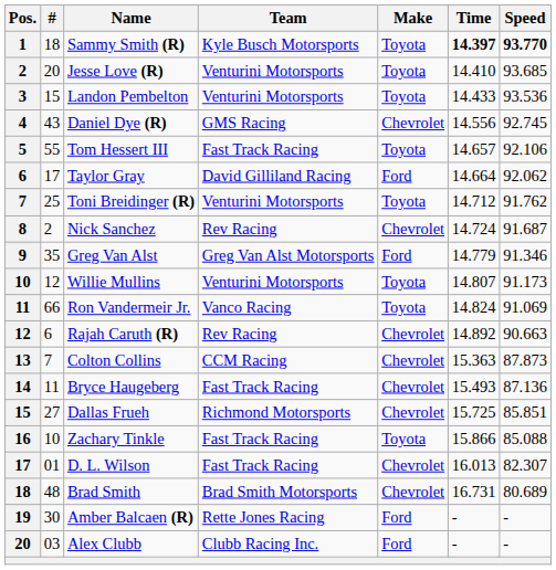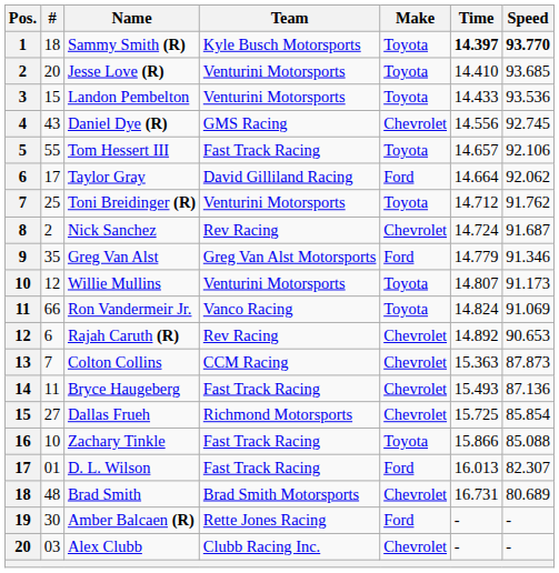 <table class="wikitable" style="font-size:95%">
 <tr>
 <th>Pos.</th>
 <th>#</th>
 <th>Name</th>
 <th>Team</th>
 <th>Make</th>
 <th>Time</th>
 <th>Speed</th>
 </tr>
 <tr>
 <th>1</th>
 <td>18</td>
 <td><a href='#'>Sammy Smith</a> <strong>(R)</strong></td>
 <td><a href='#'>Kyle Busch Motorsports</a></td>
 <td><a href='#'>Toyota</a></td>
 <td><strong>14.397</strong></td>
 <td><strong>93.770</strong></td>
 </tr>
 <tr>
 <th>2</th>
 <td>20</td>
 <td><a href='#'>Jesse Love</a> <strong>(R)</strong></td>
 <td><a href='#'>Venturini Motorsports</a></td>
 <td><a href='#'>Toyota</a></td>
 <td>14.410</td>
 <td>93.685</td>
 </tr>
 <tr>
 <th>3</th>
 <td>15</td>
 <td><a href='#'>Landon Pembelton</a></td>
 <td><a href='#'>Venturini Motorsports</a></td>
 <td><a href='#'>Toyota</a></td>
 <td>14.433</td>
 <td>93.536</td>
 </tr>
 <tr>
 <th>4</th>
 <td>43</td>
 <td><a href='#'>Daniel Dye</a> <strong>(R)</strong></td>
 <td><a href='#'>GMS Racing</a></td>
 <td><a href='#'>Chevrolet</a></td>
 <td>14.556</td>
 <td>92.745</td>
 </tr>
 <tr>
 <th>5</th>
 <td>55</td>
 <td><a href='#'>Tom Hessert III</a></td>
 <td><a href='#'>Fast Track Racing</a></td>
 <td><a href='#'>Toyota</a></td>
 <td>14.657</td>
 <td>92.106</td>
 </tr>
 <tr>
 <th>6</th>
 <td>17</td>
 <td><a href='#'>Taylor Gray</a></td>
 <td><a href='#'>David Gilliland Racing</a></td>
 <td><a href='#'>Ford</a></td>
 <td>14.664</td>
 <td>92.062</td>
 </tr>
 <tr>
 <th>7</th>
 <td>25</td>
 <td><a href='#'>Toni Breidinger</a> <strong>(R)</strong></td>
 <td><a href='#'>Venturini Motorsports</a></td>
 <td><a href='#'>Toyota</a></td>
 <td>14.712</td>
 <td>91.762</td>
 </tr>
 <tr>
 <th>8</th>
 <td>2</td>
 <td><a href='#'>Nick Sanchez</a></td>
 <td><a href='#'>Rev Racing</a></td>
 <td><a href='#'>Chevrolet</a></td>
 <td>14.724</td>
 <td>91.687</td>
 </tr>
 <tr>
 <th>9</th>
 <td>35</td>
 <td><a href='#'>Greg Van Alst</a></td>
 <td><a href='#'>Greg Van Alst Motorsports</a></td>
 <td><a href='#'>Ford</a></td>
 <td>14.779</td>
 <td>91.346</td>
 </tr>
 <tr>
 <th>10</th>
 <td>12</td>
 <td><a href='#'>Willie Mullins</a></td>
 <td><a href='#'>Venturini Motorsports</a></td>
 <td><a href='#'>Toyota</a></td>
 <td>14.807</td>
 <td>91.173</td>
 </tr>
 <tr>
 <th>11</th>
 <td>66</td>
 <td><a href='#'>Ron Vandermeir Jr.</a></td>
 <td><a href='#'>Vanco Racing</a></td>
 <td><a href='#'>Toyota</a></td>
 <td>14.824</td>
 <td>91.069</td>
 </tr>
 <tr>
 <th>12</th>
 <td>6</td>
 <td><a href='#'>Rajah Caruth</a> <strong>(R)</strong></td>
 <td><a href='#'>Rev Racing</a></td>
 <td><a href='#'>Chevrolet</a></td>
 <td>14.892</td>
-<td>90.663</td>
+<td>90.653</td>
 </tr>
 <tr>
 <th>13</th>
 <td>7</td>
 <td><a href='#'>Colton Collins</a></td>
 <td><a href='#'>CCM Racing</a></td>
 <td><a href='#'>Chevrolet</a></td>
 <td>15.363</td>
 <td>87.873</td>
 </tr>
 <tr>
 <th>14</th>
 <td>11</td>
 <td><a href='#'>Bryce Haugeberg</a></td>
 <td><a href='#'>Fast Track Racing</a></td>
 <td><a href='#'>Chevrolet</a></td>
 <td>15.493</td>
 <td>87.136</td>
 </tr>
 <tr>
 <th>15</th>
 <td>27</td>
 <td><a href='#'>Dallas Frueh</a></td>
 <td><a href='#'>Richmond Motorsports</a></td>
 <td><a href='#'>Chevrolet</a></td>
 <td>15.725</td>
-<td>85.851</td>
+<td>85.854</td>
 </tr>
 <tr>
 <th>16</th>
 <td>10</td>
 <td><a href='#'>Zachary Tinkle</a></td>
 <td><a href='#'>Fast Track Racing</a></td>
 <td><a href='#'>Toyota</a></td>
 <td>15.866</td>
 <td>85.088</td>
 </tr>
 <tr>
 <th>17</th>
 <td>01</td>
 <td><a href='#'>D. L. Wilson</a></td>
 <td><a href='#'>Fast Track Racing</a></td>
-<td><a href='#'>Chevrolet</a></td>
+<td><a href='#'>Ford</a></td>
 <td>16.013</td>
 <td>82.307</td>
 </tr>
 <tr>
 <th>18</th>
 <td>48</td>
 <td><a href='#'>Brad Smith</a></td>
 <td><a href='#'>Brad Smith Motorsports</a></td>
 <td><a href='#'>Chevrolet</a></td>
 <td>16.731</td>
 <td>80.689</td>
 </tr>
 <tr>
 <th>19</th>
 <td>30</td>
 <td><a href='#'>Amber Balcaen</a> <strong>(R)</strong></td>
 <td><a href='#'>Rette Jones Racing</a></td>
 <td><a href='#'>Ford</a></td>
 <td>-</td>
 <td>-</td>
 </tr>
 <tr>
 <th>20</th>
 <td>03</td>
 <td><a href='#'>Alex Clubb</a></td>
 <td><a href='#'>Clubb Racing Inc.</a></td>
-<td><a href='#'>Ford</a></td>
+<td><a href='#'>Chevrolet</a></td>
 <td>-</td>
 <td>-</td>
 </tr>
 <tr>
 <th colspan="7"></th>
 </tr>
 </table>
